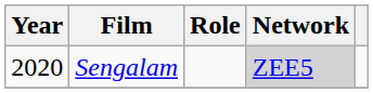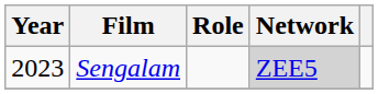 <table class="wikitable">
 <tr>
 <th>Year</th>
 <th>Film</th>
 <th>Role</th>
 <th>Network</th>
 <th scope="col" class="unsortable"></th>
 </tr>
 <tr>
-<td>2020</td>
+<td>2023</td>
 <td><em><a href='#'>Sengalam</a></em></td>
 <td></td>
 <td style="background: lightgrey;"><a href='#'>ZEE5</a></td>
 <td></td>
 </tr>
 <tr>
 </tr>
 </table>
